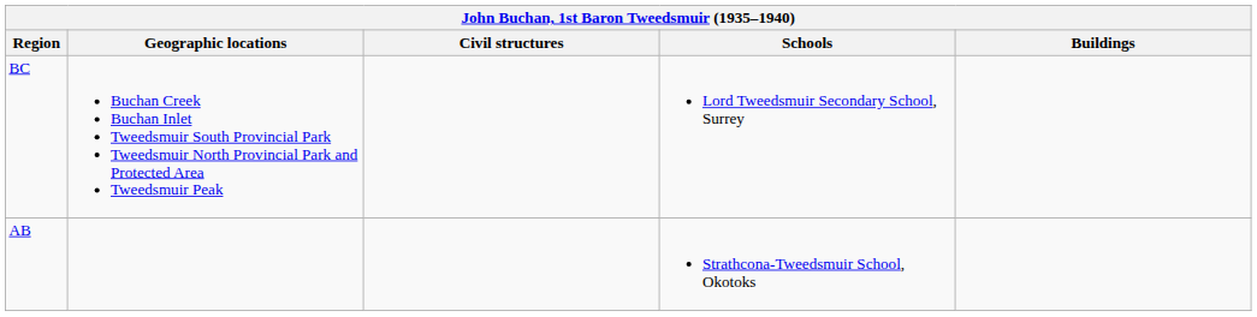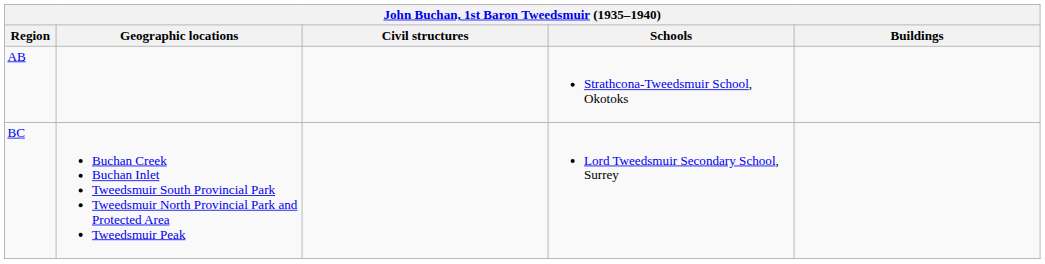 <table class="wikitable" width="100%">
 <tr>
 <th colspan="5"> <a href='#'>John Buchan, 1st Baron Tweedsmuir</a> (1935–1940)</th>
 </tr>
 <tr>
 <th width="5%">Region</th>
 <th width="23.75%">Geographic locations</th>
 <th width="23.75%">Civil structures</th>
 <th width="23.75%">Schools</th>
 <th width="23.75%">Buildings</th>
 </tr>
 <tr>
+<td align=left valign=top> <a href='#'>AB</a></td>
+<td></td>
+<td></td>
+<td align=left valign=top><br><ul><li><a href='#'>Strathcona-Tweedsmuir School</a>, Okotoks</li></ul></td>
+<td></td>
+</tr>
+<tr>
 <td align=left valign=top> <a href='#'>BC</a></td>
 <td align=left valign=top><br><ul><li><a href='#'>Buchan Creek</a></li><li><a href='#'>Buchan Inlet</a></li><li><a href='#'>Tweedsmuir South Provincial Park</a></li><li><a href='#'>Tweedsmuir North Provincial Park and Protected Area</a></li><li><a href='#'>Tweedsmuir Peak</a></li></ul></td>
 <td></td>
 <td align=left valign=top><br><ul><li><a href='#'>Lord Tweedsmuir Secondary School</a>, Surrey</li></ul></td>
 <td></td>
 </tr>
-<tr>
-<td align=left valign=top> <a href='#'>AB</a></td>
-<td></td>
-<td></td>
-<td align=left valign=top><br><ul><li><a href='#'>Strathcona-Tweedsmuir School</a>, Okotoks</li></ul></td>
-<td></td>
-</tr>
 </table>
